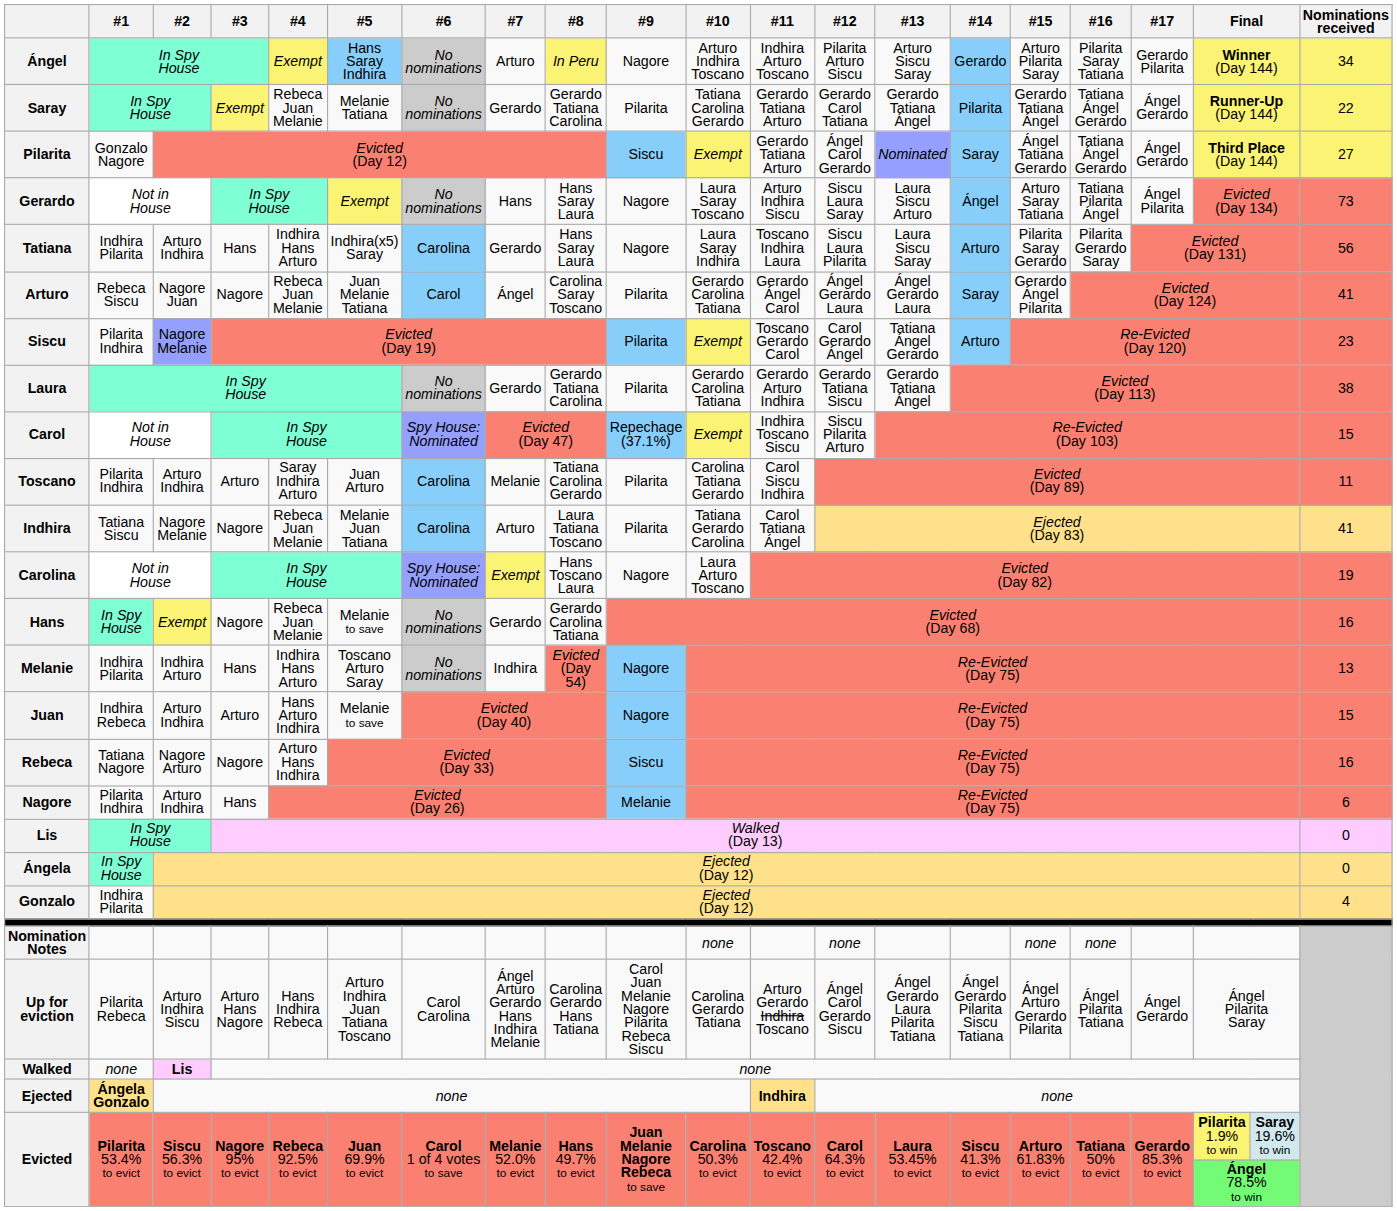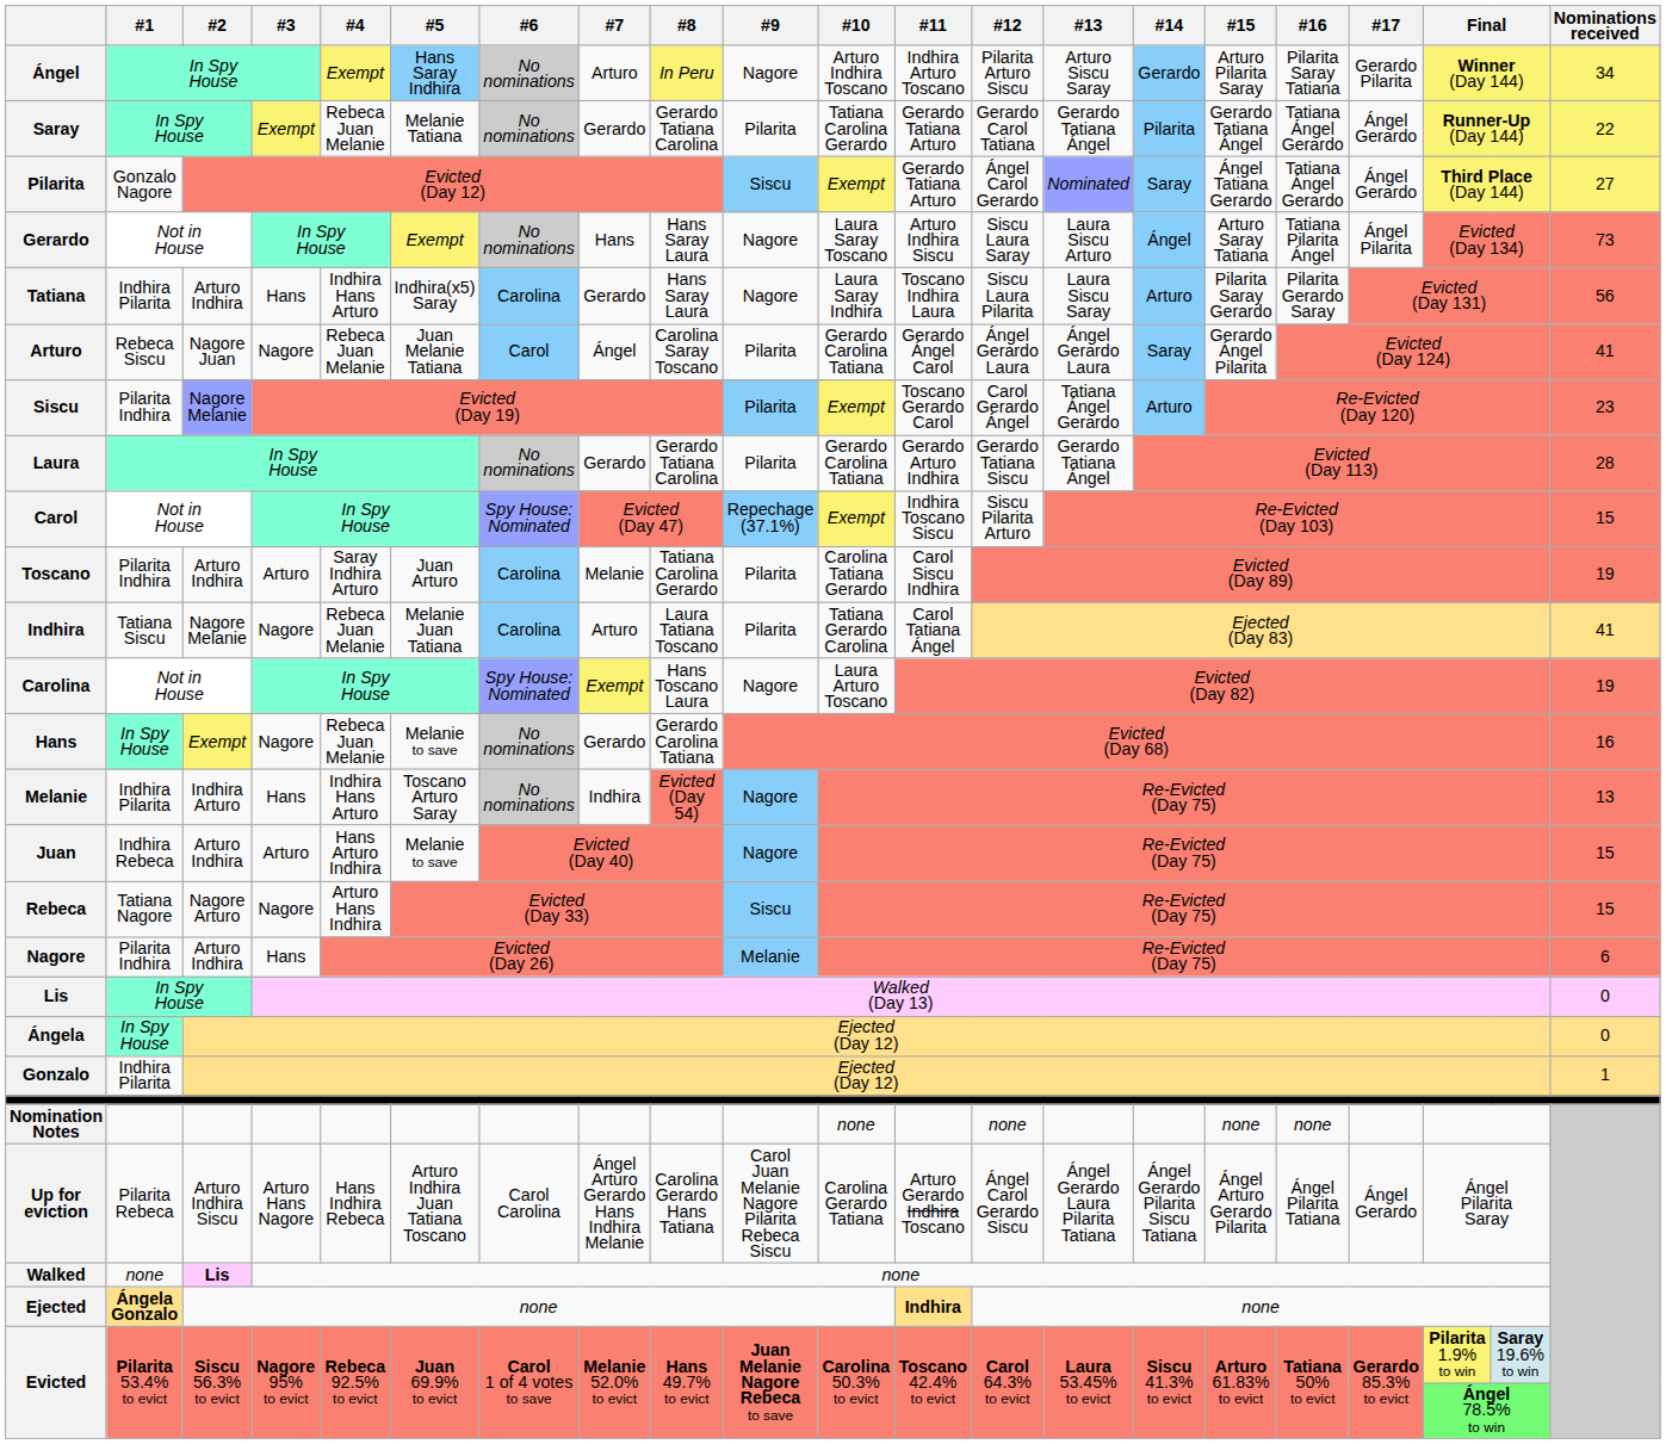 <table class="wikitable" style="text-align:center; font-size:80%; line-height:12px;">
 <tr>
 <th style="width: 5%;"></th>
 <th style="width: 5%;">#1</th>
 <th style="width: 5%;">#2</th>
 <th style="width: 5%;">#3</th>
 <th style="width: 5%;">#4</th>
 <th style="width: 5%;">#5</th>
 <th style="width: 5%;">#6</th>
 <th style="width: 5%;">#7</th>
 <th style="width: 5%;">#8</th>
 <th style="width: 5%;">#9</th>
 <th style="width: 5%;">#10</th>
 <th style="width: 5%;">#11</th>
 <th style="width: 5%;">#12</th>
 <th style="width: 5%;">#13</th>
 <th style="width: 5%;">#14</th>
 <th style="width: 5%;">#15</th>
 <th style="width: 5%;">#16</th>
 <th style="width: 5%;">#17</th>
 <th colspan="2" style="width: 10%;">Final</th>
 <th style="width: 5%;">Nominations<br>received</th>
 </tr>
 <tr>
 <th>Ángel</th>
 <td style="background:#7FFFD4;" colspan=3><em>In Spy<br>House</em></td>
 <td style="background:#FBF373;"><em>Exempt</em></td>
 <td style="background:#87cefa;">Hans<br>Saray<br>Indhira</td>
 <td style="background:#ccc;;"><em>No<br>nominations</em></td>
 <td>Arturo</td>
 <td style="background:#FBF373;"><em>In Peru</em></td>
 <td>Nagore</td>
 <td>Arturo<br>Indhira<br>Toscano</td>
 <td>Indhira<br>Arturo<br>Toscano</td>
 <td>Pilarita<br>Arturo<br>Siscu</td>
 <td>Arturo<br>Siscu<br>Saray</td>
 <td style="background:#87cefa;">Gerardo</td>
 <td>Arturo<br>Pilarita<br>Saray</td>
 <td>Pilarita<br>Saray<br>Tatiana</td>
 <td>Gerardo<br>Pilarita</td>
 <td style="background:#FBF373;" colspan="2"><strong>Winner</strong><br>(Day 144)</td>
 <td style="background:#FBF373">34</td>
 </tr>
 <tr>
 <th>Saray</th>
 <td style="background:#7FFFD4;" colspan=2><em>In Spy<br>House</em></td>
 <td style="background:#FBF373;"><em>Exempt</em></td>
 <td>Rebeca<br>Juan<br>Melanie</td>
 <td>Melanie<br>Tatiana</td>
 <td style="background:#ccc;;"><em>No<br>nominations</em></td>
 <td>Gerardo</td>
 <td>Gerardo<br>Tatiana<br>Carolina</td>
 <td>Pilarita</td>
 <td>Tatiana<br>Carolina<br>Gerardo</td>
 <td>Gerardo<br>Tatiana<br>Arturo</td>
 <td>Gerardo<br>Carol<br>Tatiana</td>
 <td>Gerardo<br>Tatiana<br>Ángel</td>
 <td style="background:#87cefa;">Pilarita</td>
 <td>Gerardo<br>Tatiana<br>Ángel</td>
 <td>Tatiana<br>Ángel<br>Gerardo</td>
 <td>Ángel<br>Gerardo</td>
 <td style="background:#FBF373;" colspan="2"><strong>Runner-Up</strong><br>(Day 144)</td>
 <td style="background:#FBF373">22</td>
 </tr>
 <tr>
 <th>Pilarita</th>
 <td>Gonzalo<br>Nagore</td>
 <td style="background:#FA8072" colspan="7"><em>Evicted</em><br>(Day 12)</td>
 <td style="background:#87CEFA;">Siscu</td>
 <td style="background:#FBF373;"><em>Exempt</em></td>
 <td>Gerardo<br>Tatiana<br>Arturo</td>
 <td>Ángel<br>Carol<br>Gerardo</td>
 <td style="background:#959FFD;"><em>Nominated</em></td>
 <td style="background:#87cefa;">Saray</td>
 <td>Ángel<br>Tatiana<br>Gerardo</td>
 <td>Tatiana<br>Ángel<br>Gerardo</td>
 <td>Ángel<br>Gerardo</td>
 <td style="background:#FBF373;" colspan="2"><strong>Third Place</strong><br>(Day 144)</td>
 <td style="background:#FBF373">27</td>
 </tr>
 <tr>
 <th>Gerardo</th>
 <td style="background:white;" colspan=2><em>Not in<br>House</em></td>
 <td style="background:#7FFFD4;" colspan=2><em>In Spy<br>House</em></td>
 <td style="background:#FBF373;"><em>Exempt</em></td>
 <td style="background:#ccc;;"><em>No<br>nominations</em></td>
 <td>Hans</td>
 <td>Hans<br>Saray<br>Laura</td>
 <td>Nagore</td>
 <td>Laura<br>Saray<br>Toscano</td>
 <td>Arturo<br>Indhira<br>Siscu</td>
 <td>Siscu<br>Laura<br>Saray</td>
 <td>Laura<br>Siscu<br>Arturo</td>
 <td style="background:#87cefa;">Ángel</td>
 <td>Arturo<br>Saray<br>Tatiana</td>
 <td>Tatiana<br>Pilarita<br>Ángel</td>
 <td>Ángel<br>Pilarita</td>
 <td style="background:#FA8072" colspan="2"><em>Evicted</em><br>(Day 134)</td>
 <td style="background:#FA8072">73</td>
 </tr>
 <tr>
 <th>Tatiana</th>
 <td>Indhira<br>Pilarita</td>
 <td>Arturo<br>Indhira</td>
 <td>Hans</td>
 <td>Indhira<br>Hans<br>Arturo</td>
 <td>Indhira(x5)<br>Saray</td>
 <td style="background:#87cefa;">Carolina</td>
 <td>Gerardo</td>
 <td>Hans<br>Saray<br>Laura</td>
 <td>Nagore</td>
 <td>Laura<br>Saray<br>Indhira</td>
 <td>Toscano<br>Indhira<br>Laura</td>
 <td>Siscu<br>Laura<br>Pilarita</td>
 <td>Laura<br>Siscu<br>Saray</td>
 <td style="background:#87cefa;">Arturo</td>
 <td>Pilarita<br>Saray<br>Gerardo</td>
 <td>Pilarita<br>Gerardo<br>Saray</td>
 <td style="background:#FA8072" colspan="3"><em>Evicted</em><br>(Day 131)</td>
 <td style="background:#FA8072">56</td>
 </tr>
 <tr>
 <th>Arturo</th>
 <td>Rebeca<br>Siscu</td>
 <td>Nagore<br>Juan</td>
 <td>Nagore</td>
 <td>Rebeca<br>Juan<br>Melanie</td>
 <td>Juan<br>Melanie<br>Tatiana</td>
 <td style="background:#87cefa;">Carol</td>
 <td>Ángel</td>
 <td>Carolina<br>Saray<br>Toscano</td>
 <td>Pilarita</td>
 <td>Gerardo<br>Carolina<br>Tatiana</td>
 <td>Gerardo<br>Ángel<br>Carol</td>
 <td>Ángel<br>Gerardo<br>Laura</td>
 <td>Ángel<br>Gerardo<br>Laura</td>
 <td style="background:#87cefa;">Saray</td>
 <td>Gerardo<br>Ángel<br>Pilarita</td>
 <td style="background:#FA8072" colspan="4"><em>Evicted</em><br>(Day 124)</td>
 <td style="background:#FA8072">41</td>
 </tr>
 <tr>
 <th>Siscu</th>
 <td>Pilarita<br>Indhira</td>
 <td style="background:#959FFD;">Nagore<br>Melanie</td>
 <td style="background:#FA8072" colspan="6"><em>Evicted</em><br>(Day 19)</td>
 <td style="background:#87CEFA;">Pilarita</td>
 <td style="background:#FBF373;"><em>Exempt</em></td>
 <td>Toscano<br>Gerardo<br>Carol</td>
 <td>Carol<br>Gerardo<br>Ángel</td>
 <td>Tatiana<br>Ángel<br>Gerardo</td>
 <td style="background:#87cefa;">Arturo</td>
 <td style="background:#FA8072" colspan="5"><em>Re-Evicted</em><br>(Day 120)</td>
 <td style="background:#FA8072">23</td>
 </tr>
 <tr>
 <th>Laura</th>
 <td style="background:#7FFFD4;" colspan=5><em>In Spy<br>House</em></td>
 <td style="background:#ccc;;"><em>No<br>nominations</em></td>
 <td>Gerardo</td>
 <td>Gerardo<br>Tatiana<br>Carolina</td>
 <td>Pilarita</td>
 <td>Gerardo<br>Carolina<br>Tatiana</td>
 <td>Gerardo<br>Arturo<br>Indhira</td>
 <td>Gerardo<br>Tatiana<br>Siscu</td>
 <td>Gerardo<br>Tatiana<br>Ángel</td>
 <td style="background:#FA8072" colspan="6"><em>Evicted</em><br>(Day 113)</td>
-<td style="background:#FA8072">38</td>
+<td style="background:#FA8072">28</td>
 </tr>
 <tr>
 <th>Carol</th>
 <td style="background:white;" colspan=2><em>Not in<br>House</em></td>
 <td style="background:#7FFFD4;" colspan=3><em>In Spy<br>House</em></td>
 <td style="background:#959FFD;"><em>Spy House:<br>Nominated</em></td>
 <td style="background:#FA8072" colspan="2"><em>Evicted</em><br>(Day 47)</td>
 <td style="background:#87CEFA;">Repechage<br>(37.1%)</td>
 <td style="background:#FBF373;"><em>Exempt</em></td>
 <td>Indhira<br>Toscano<br>Siscu</td>
 <td>Siscu<br>Pilarita<br>Arturo</td>
 <td style="background:#FA8072" colspan="7"><em>Re-Evicted</em><br>(Day 103)</td>
 <td style="background:#FA8072">15</td>
 </tr>
 <tr>
 <th>Toscano</th>
 <td>Pilarita<br>Indhira</td>
 <td>Arturo<br>Indhira</td>
 <td>Arturo</td>
 <td>Saray<br>Indhira<br>Arturo</td>
 <td>Juan<br>Arturo</td>
 <td style="background:#87cefa;">Carolina</td>
 <td>Melanie</td>
 <td>Tatiana<br>Carolina<br>Gerardo</td>
 <td>Pilarita</td>
 <td>Carolina<br>Tatiana<br>Gerardo</td>
 <td>Carol<br>Siscu<br>Indhira</td>
 <td style="background:#FA8072" colspan="8"><em>Evicted</em><br>(Day 89)</td>
-<td style="background:#FA8072">11</td>
+<td style="background:#FA8072">19</td>
 </tr>
 <tr>
 <th>Indhira</th>
 <td>Tatiana<br>Siscu</td>
 <td>Nagore<br>Melanie</td>
 <td>Nagore</td>
 <td>Rebeca<br>Juan<br>Melanie</td>
 <td>Melanie<br>Juan<br>Tatiana</td>
 <td style="background:#87cefa;">Carolina</td>
 <td>Arturo</td>
 <td>Laura<br>Tatiana<br>Toscano</td>
 <td>Pilarita</td>
 <td>Tatiana<br>Gerardo<br>Carolina</td>
 <td>Carol<br>Tatiana<br>Ángel</td>
 <td style="background:#FFE08B;" colspan="8"><em>Ejected</em><br>(Day 83)</td>
 <td style="background:#FFE08B">41</td>
 </tr>
 <tr>
 <th>Carolina</th>
 <td style="background:white;" colspan=2><em>Not in<br>House</em></td>
 <td style="background:#7FFFD4;" colspan=3><em>In Spy<br>House</em></td>
 <td style="background:#959FFD;"><em>Spy House:<br>Nominated</em></td>
 <td style="background:#FBF373;"><em>Exempt</em></td>
 <td>Hans<br>Toscano<br>Laura</td>
 <td>Nagore</td>
 <td>Laura<br>Arturo<br>Toscano</td>
 <td style="background:#FA8072" colspan="9"><em>Evicted</em><br>(Day 82)</td>
 <td style="background:#FA8072">19</td>
 </tr>
 <tr>
 <th>Hans</th>
 <td style="background:#7FFFD4;"><em>In Spy<br>House</em></td>
 <td style="background:#FBF373;"><em>Exempt</em></td>
 <td>Nagore</td>
 <td>Rebeca<br>Juan<br>Melanie</td>
 <td>Melanie<br><small>to save</small></td>
 <td style="background:#ccc;;"><em>No<br>nominations</em></td>
 <td>Gerardo</td>
 <td>Gerardo<br>Carolina<br>Tatiana</td>
 <td style="background:#FA8072" colspan="11"><em>Evicted</em><br>(Day 68)</td>
 <td style="background:#FA8072">16</td>
 </tr>
 <tr>
 <th>Melanie</th>
 <td>Indhira<br>Pilarita</td>
 <td>Indhira<br>Arturo</td>
 <td>Hans</td>
 <td>Indhira<br>Hans<br>Arturo</td>
 <td>Toscano<br>Arturo<br>Saray</td>
 <td style="background:#ccc;;"><em>No<br>nominations</em></td>
 <td>Indhira</td>
 <td style="background:#FA8072"><em>Evicted</em><br>(Day 54)</td>
 <td style="background:#87CEFA;">Nagore</td>
 <td style="background:#FA8072" colspan="10"><em>Re-Evicted</em><br>(Day 75)</td>
 <td style="background:#FA8072">13</td>
 </tr>
 <tr>
 <th>Juan</th>
 <td>Indhira<br>Rebeca</td>
 <td>Arturo<br>Indhira</td>
 <td>Arturo</td>
 <td>Hans<br>Arturo<br>Indhira</td>
 <td>Melanie<br><small>to save </small></td>
 <td style="background:#FA8072" colspan="3"><em>Evicted</em><br>(Day 40)</td>
 <td style="background:#87CEFA;">Nagore</td>
 <td style="background:#FA8072" colspan="10"><em>Re-Evicted</em><br>(Day 75)</td>
 <td style="background:#FA8072">15</td>
 </tr>
 <tr>
 <th>Rebeca</th>
 <td>Tatiana<br>Nagore</td>
 <td>Nagore<br>Arturo</td>
 <td>Nagore</td>
 <td>Arturo<br>Hans<br>Indhira</td>
 <td style="background:#FA8072" colspan="4"><em>Evicted</em><br>(Day 33)</td>
 <td style="background:#87CEFA;">Siscu</td>
 <td style="background:#FA8072" colspan="10"><em>Re-Evicted</em><br>(Day 75)</td>
-<td style="background:#FA8072">16</td>
+<td style="background:#FA8072">15</td>
 </tr>
 <tr>
 <th>Nagore</th>
 <td>Pilarita<br>Indhira</td>
 <td>Arturo<br>Indhira</td>
 <td>Hans</td>
 <td style="background:#FA8072" colspan="5"><em>Evicted</em><br>(Day 26)</td>
 <td style="background:#87CEFA;">Melanie</td>
 <td style="background:#FA8072" colspan="10"><em>Re-Evicted</em><br>(Day 75)</td>
 <td style="background:#FA8072">6</td>
 </tr>
 <tr>
 <th>Lis</th>
 <td style="background:#7FFFD4;" colspan=2><em>In Spy<br>House</em></td>
 <td style="background:#fcf;" colspan="17"><em>Walked</em><br>(Day 13)</td>
 <td style="background:#fcf;">0</td>
 </tr>
 <tr>
 <th>Ángela</th>
 <td style="background:#7FFFD4;"><em>In Spy<br>House</em></td>
 <td style="background:#FFE08B" colspan=18><em>Ejected</em><br>(Day 12)</td>
 <td style="background:#FFE08B">0</td>
 </tr>
 <tr>
 <th>Gonzalo</th>
 <td>Indhira<br>Pilarita</td>
 <td style="background:#FFE08B" colspan=18><em>Ejected</em><br>(Day 12)</td>
-<td style="background:#FFE08B">4</td>
+<td style="background:#FFE08B">1</td>
 </tr>
 <tr>
 <td colspan="21" style="background:black;"></td>
 </tr>
 <tr>
 <th>Nomination Notes</th>
 <td><em></em></td>
 <td><em></em></td>
 <td><em></em></td>
 <td><em></em></td>
 <td><em></em></td>
 <td><em></em></td>
 <td><em></em></td>
 <td><em></em></td>
 <td><em></em></td>
 <td><em>none</em></td>
 <td><em></em></td>
 <td><em>none</em></td>
 <td><em></em></td>
 <td><em></em></td>
 <td><em>none</em></td>
 <td><em>none</em></td>
 <td><em></em></td>
 <td colspan="2"><em> </em></td>
 <td rowspan="11" style="background:#ccc;"></td>
 </tr>
 <tr>
 <th>Up for<br>eviction</th>
 <td>Pilarita<br>Rebeca</td>
 <td>Arturo<br>Indhira<br>Siscu</td>
 <td>Arturo<br>Hans<br>Nagore</td>
 <td>Hans<br>Indhira<br>Rebeca</td>
 <td>Arturo<br>Indhira<br>Juan<br>Tatiana<br>Toscano</td>
 <td>Carol<br>Carolina</td>
 <td>Ángel<br>Arturo<br>Gerardo<br>Hans<br>Indhira<br>Melanie</td>
 <td>Carolina<br>Gerardo<br>Hans<br>Tatiana</td>
 <td>Carol<br>Juan<br>Melanie<br>Nagore<br>Pilarita<br>Rebeca<br>Siscu</td>
 <td>Carolina<br>Gerardo<br>Tatiana</td>
 <td>Arturo<br>Gerardo<br><s>Indhira</s><br>Toscano</td>
 <td>Ángel<br>Carol<br>Gerardo<br>Siscu</td>
 <td>Ángel<br>Gerardo<br>Laura<br>Pilarita<br>Tatiana</td>
 <td>Ángel<br>Gerardo<br>Pilarita<br>Siscu<br>Tatiana</td>
 <td>Ángel<br>Arturo<br>Gerardo<br>Pilarita</td>
 <td>Ángel<br>Pilarita<br>Tatiana</td>
 <td>Ángel<br>Gerardo</td>
 <td colspan="2">Ángel<br>Pilarita<br>Saray</td>
 </tr>
 <tr>
 <th>Walked</th>
 <td><em>none</em></td>
 <td style="background:#fcf;"><strong>Lis</strong></td>
 <td colspan=17><em>none</em></td>
 </tr>
 <tr>
 <th>Ejected</th>
 <td style="background:#FFE08B"><strong>Ángela</strong><br><strong>Gonzalo</strong></td>
 <td colspan=9><em>none</em></td>
 <td style="background:#FFE08B"><strong>Indhira</strong></td>
 <td colspan=8><em>none</em></td>
 </tr>
 <tr>
 <th rowspan=2>Evicted</th>
 <td style="background:salmon;" rowspan="2"><strong>Pilarita </strong><br>53.4%<br><small>to evict</small></td>
 <td style="background:salmon;" rowspan="2"><strong>Siscu </strong><br>56.3%<br><small>to evict</small></td>
 <td style="background:salmon;" rowspan="2"><strong>Nagore </strong><br>95%<br><small>to evict</small></td>
 <td style="background:salmon;" rowspan="2"><strong>Rebeca </strong><br>92.5%<br><small>to evict</small></td>
 <td style="background:salmon;" rowspan="2"><strong>Juan</strong><br>69.9%<br><small>to evict</small></td>
 <td style="background:salmon;" rowspan="2"><strong>Carol</strong><br>1 of 4 votes<br><small>to save</small></td>
 <td style="background:salmon;" rowspan="2"><strong>Melanie</strong><br>52.0%<br><small>to evict</small></td>
 <td style="background:salmon;" rowspan="2"><strong>Hans</strong><br>49.7%<br><small>to evict</small></td>
 <td style="background:salmon;" rowspan="2"><strong>Juan<br>Melanie<br>Nagore<br>Rebeca</strong><br><small>to save</small></td>
 <td style="background:salmon;" rowspan="2"><strong>Carolina</strong><br>50.3%<br><small>to evict</small></td>
 <td style="background:salmon;" rowspan="2"><strong>Toscano</strong><br>42.4%<br><small>to evict</small></td>
 <td style="background:salmon;" rowspan="2"><strong>Carol</strong><br>64.3%<br><small>to evict</small></td>
 <td style="background:salmon;" rowspan="2"><strong>Laura</strong><br>53.45%<br><small>to evict</small></td>
 <td style="background:salmon;" rowspan="2"><strong>Siscu</strong><br>41.3%<br><small>to evict</small></td>
 <td style="background:salmon;" rowspan="2"><strong>Arturo</strong><br>61.83%<br><small>to evict</small></td>
 <td style="background:salmon;" rowspan="2"><strong>Tatiana</strong><br>50%<br><small>to evict</small></td>
 <td style="background:salmon;" rowspan="2"><strong>Gerardo</strong><br>85.3%<br><small>to evict</small></td>
 <td style="background:#FBF373;"><strong>Pilarita </strong><br>1.9%<br><small>to win<br></small></td>
 <td style="background:#D1E8EF"><strong>Saray</strong><br>19.6%<br><small>to win</small></td>
 </tr>
 <tr>
 <td style="background:#73FB76" colspan="2"><strong>Ángel </strong><br>78.5%<br><small>to win</small></td>
 </tr>
 </table>
